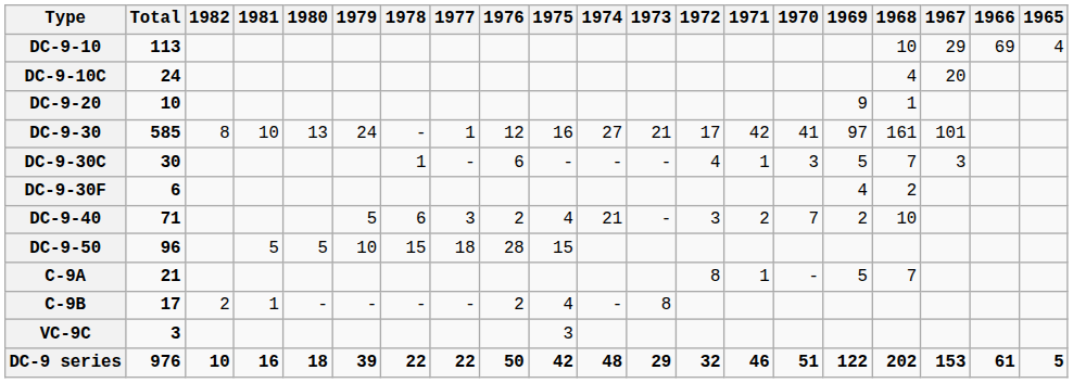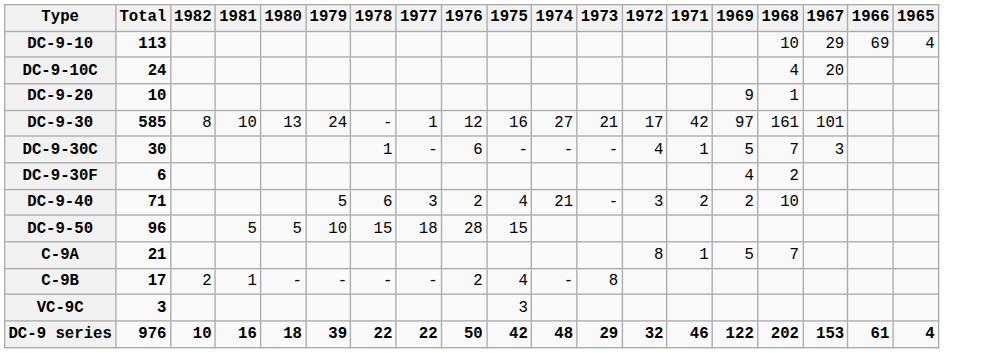 <table class="wikitable" style="text-align:right; font-size:90%;">
 <tr>
 <th>Type</th>
 <th>Total</th>
 <th>1982</th>
 <th>1981</th>
 <th>1980</th>
 <th>1979</th>
 <th>1978</th>
 <th>1977</th>
 <th>1976</th>
 <th>1975</th>
 <th>1974</th>
 <th>1973</th>
 <th>1972</th>
 <th>1971</th>
-<th>1970</th>
 <th>1969</th>
 <th>1968</th>
 <th>1967</th>
 <th>1966</th>
 <th>1965</th>
 </tr>
 <tr>
 <th>DC-9-10</th>
 <td><strong>113</strong></td>
-<td></td>
 <td></td>
 <td></td>
 <td></td>
 <td></td>
 <td></td>
 <td></td>
 <td></td>
 <td></td>
 <td></td>
 <td></td>
 <td></td>
 <td></td>
 <td></td>
 <td>10</td>
 <td>29</td>
 <td>69</td>
 <td>4</td>
 </tr>
 <tr>
 <th>DC-9-10C</th>
 <td><strong>24</strong></td>
 <td></td>
 <td></td>
 <td></td>
 <td></td>
 <td></td>
 <td></td>
 <td></td>
 <td></td>
 <td></td>
 <td></td>
 <td></td>
 <td></td>
 <td></td>
-<td></td>
 <td>4</td>
 <td>20</td>
 <td></td>
 <td></td>
 </tr>
 <tr>
 <th>DC-9-20</th>
 <td><strong>10</strong></td>
-<td></td>
 <td></td>
 <td></td>
 <td></td>
 <td></td>
 <td></td>
 <td></td>
 <td></td>
 <td></td>
 <td></td>
 <td></td>
 <td></td>
 <td></td>
 <td>9</td>
 <td>1</td>
 <td></td>
 <td></td>
 <td></td>
 </tr>
 <tr>
 <th>DC-9-30</th>
 <td><strong>585</strong></td>
 <td>8</td>
 <td>10</td>
 <td>13</td>
 <td>24</td>
 <td>-</td>
 <td>1</td>
 <td>12</td>
 <td>16</td>
 <td>27</td>
 <td>21</td>
 <td>17</td>
 <td>42</td>
-<td>41</td>
 <td>97</td>
 <td>161</td>
 <td>101</td>
 <td></td>
 <td></td>
 </tr>
 <tr>
 <th>DC-9-30C</th>
 <td><strong>30</strong></td>
 <td></td>
 <td></td>
 <td></td>
 <td></td>
 <td>1</td>
 <td>-</td>
 <td>6</td>
 <td>-</td>
 <td>-</td>
 <td>-</td>
 <td>4</td>
 <td>1</td>
-<td>3</td>
 <td>5</td>
 <td>7</td>
 <td>3</td>
 <td></td>
 <td></td>
 </tr>
 <tr>
 <th>DC-9-30F</th>
 <td><strong>6</strong></td>
-<td></td>
 <td></td>
 <td></td>
 <td></td>
 <td></td>
 <td></td>
 <td></td>
 <td></td>
 <td></td>
 <td></td>
 <td></td>
 <td></td>
 <td></td>
 <td>4</td>
 <td>2</td>
 <td></td>
 <td></td>
 <td></td>
 </tr>
 <tr>
 <th>DC-9-40</th>
 <td><strong>71</strong></td>
 <td></td>
 <td></td>
 <td></td>
 <td>5</td>
 <td>6</td>
 <td>3</td>
 <td>2</td>
 <td>4</td>
 <td>21</td>
 <td>-</td>
 <td>3</td>
 <td>2</td>
-<td>7</td>
 <td>2</td>
 <td>10</td>
 <td></td>
 <td></td>
 <td></td>
 </tr>
 <tr>
 <th>DC-9-50</th>
 <td><strong>96</strong></td>
 <td></td>
 <td>5</td>
 <td>5</td>
 <td>10</td>
 <td>15</td>
 <td>18</td>
 <td>28</td>
 <td>15</td>
 <td></td>
 <td></td>
 <td></td>
 <td></td>
 <td></td>
 <td></td>
 <td></td>
 <td></td>
 <td></td>
-<td></td>
 </tr>
 <tr>
 <th>C-9A</th>
 <td><strong>21</strong></td>
 <td></td>
 <td></td>
 <td></td>
 <td></td>
 <td></td>
 <td></td>
 <td></td>
 <td></td>
 <td></td>
 <td></td>
 <td>8</td>
 <td>1</td>
-<td>-</td>
 <td>5</td>
 <td>7</td>
 <td></td>
 <td></td>
 <td></td>
 </tr>
 <tr>
 <th>C-9B</th>
 <td><strong>17</strong></td>
 <td>2</td>
 <td>1</td>
 <td>-</td>
 <td>-</td>
 <td>-</td>
 <td>-</td>
 <td>2</td>
 <td>4</td>
 <td>-</td>
 <td>8</td>
-<td></td>
 <td></td>
 <td></td>
 <td></td>
 <td></td>
 <td></td>
 <td></td>
 <td></td>
 </tr>
 <tr>
 <th>VC-9C</th>
 <td><strong>3</strong></td>
 <td></td>
 <td></td>
 <td></td>
 <td></td>
 <td></td>
 <td></td>
 <td></td>
 <td>3</td>
 <td></td>
 <td></td>
 <td></td>
 <td></td>
 <td></td>
 <td></td>
 <td></td>
 <td></td>
 <td></td>
-<td></td>
 </tr>
 <tr>
 <th>DC-9 series</th>
 <td><strong>976</strong></td>
 <td><strong>10</strong></td>
 <td><strong>16</strong></td>
 <td><strong>18</strong></td>
 <td><strong>39</strong></td>
 <td><strong>22</strong></td>
 <td><strong>22</strong></td>
 <td><strong>50</strong></td>
 <td><strong>42</strong></td>
 <td><strong>48</strong></td>
 <td><strong>29</strong></td>
 <td><strong>32</strong></td>
 <td><strong>46</strong></td>
-<td><strong>51</strong></td>
 <td><strong>122</strong></td>
 <td><strong>202</strong></td>
 <td><strong>153</strong></td>
 <td><strong>61</strong></td>
-<td><strong>5</strong></td>
+<td><strong>4</strong></td>
 </tr>
 </table>
